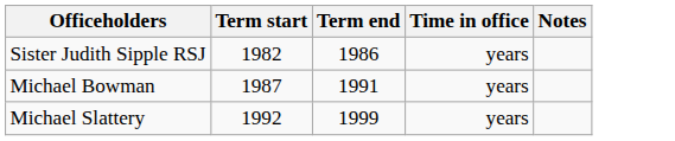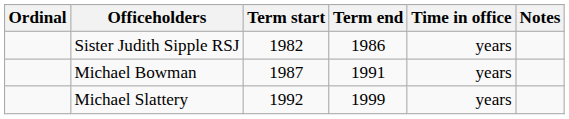 <table class="wikitable sortable">
 <tr>
+<th>Ordinal</th>
 <th>Officeholders</th>
 <th>Term start</th>
 <th>Term end</th>
 <th>Time in office</th>
 <th>Notes</th>
 </tr>
 <tr>
+<td align=center></td>
 <td>Sister Judith Sipple RSJ</td>
 <td align=center>1982</td>
 <td align=center>1986</td>
 <td align=right> years</td>
 <td></td>
 </tr>
 <tr>
+<td align=center></td>
 <td>Michael Bowman</td>
 <td align=center>1987</td>
 <td align=center>1991</td>
 <td align=right> years</td>
 <td></td>
 </tr>
 <tr>
+<td align=center></td>
 <td>Michael Slattery</td>
 <td align=center>1992</td>
 <td align=center>1999</td>
 <td align=right> years</td>
 <td></td>
 </tr>
 </table>
